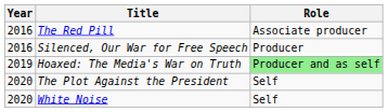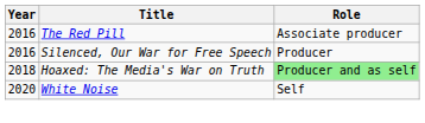 <table class="wikitable">
 <tr>
 <th>Year</th>
 <th>Title</th>
 <th>Role</th>
 </tr>
 <tr>
 <td>2016</td>
 <td><em><a href='#'>The Red Pill</a></em></td>
 <td>Associate producer</td>
 </tr>
 <tr>
 <td>2016</td>
 <td><em>Silenced, Our War for Free Speech</em></td>
 <td>Producer</td>
 </tr>
 <tr>
-<td>2019</td>
+<td>2018</td>
 <td><em>Hoaxed: The Media's War on Truth</em></td>
 <td style="background: lightgreen;">Producer and as self</td>
-</tr>
-<tr>
-<td>2020</td>
-<td><em>The Plot Against the President</em></td>
-<td>Self</td>
 </tr>
 <tr>
 <td>2020</td>
 <td><em><a href='#'>White Noise</a> </em></td>
 <td>Self</td>
 </tr>
 </table>
